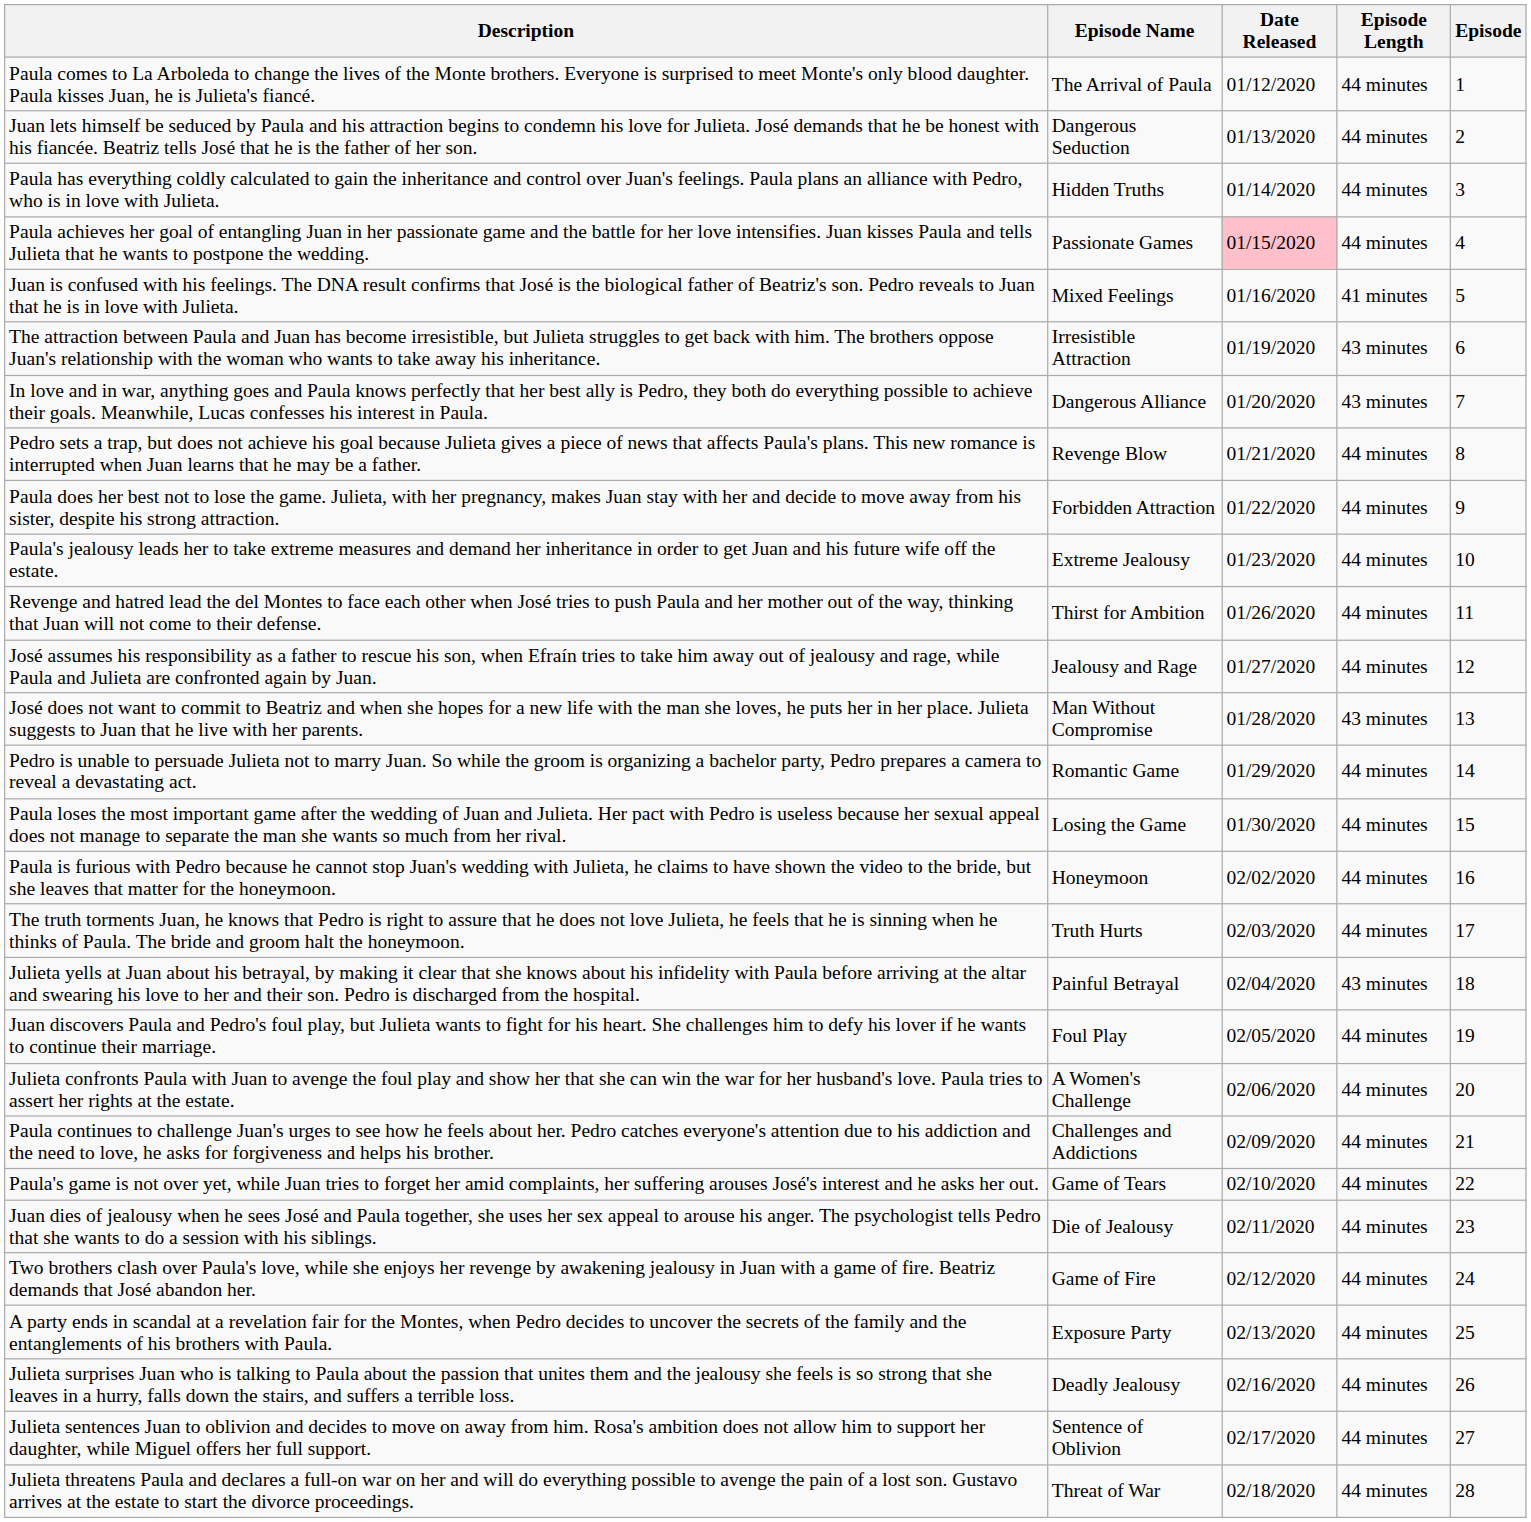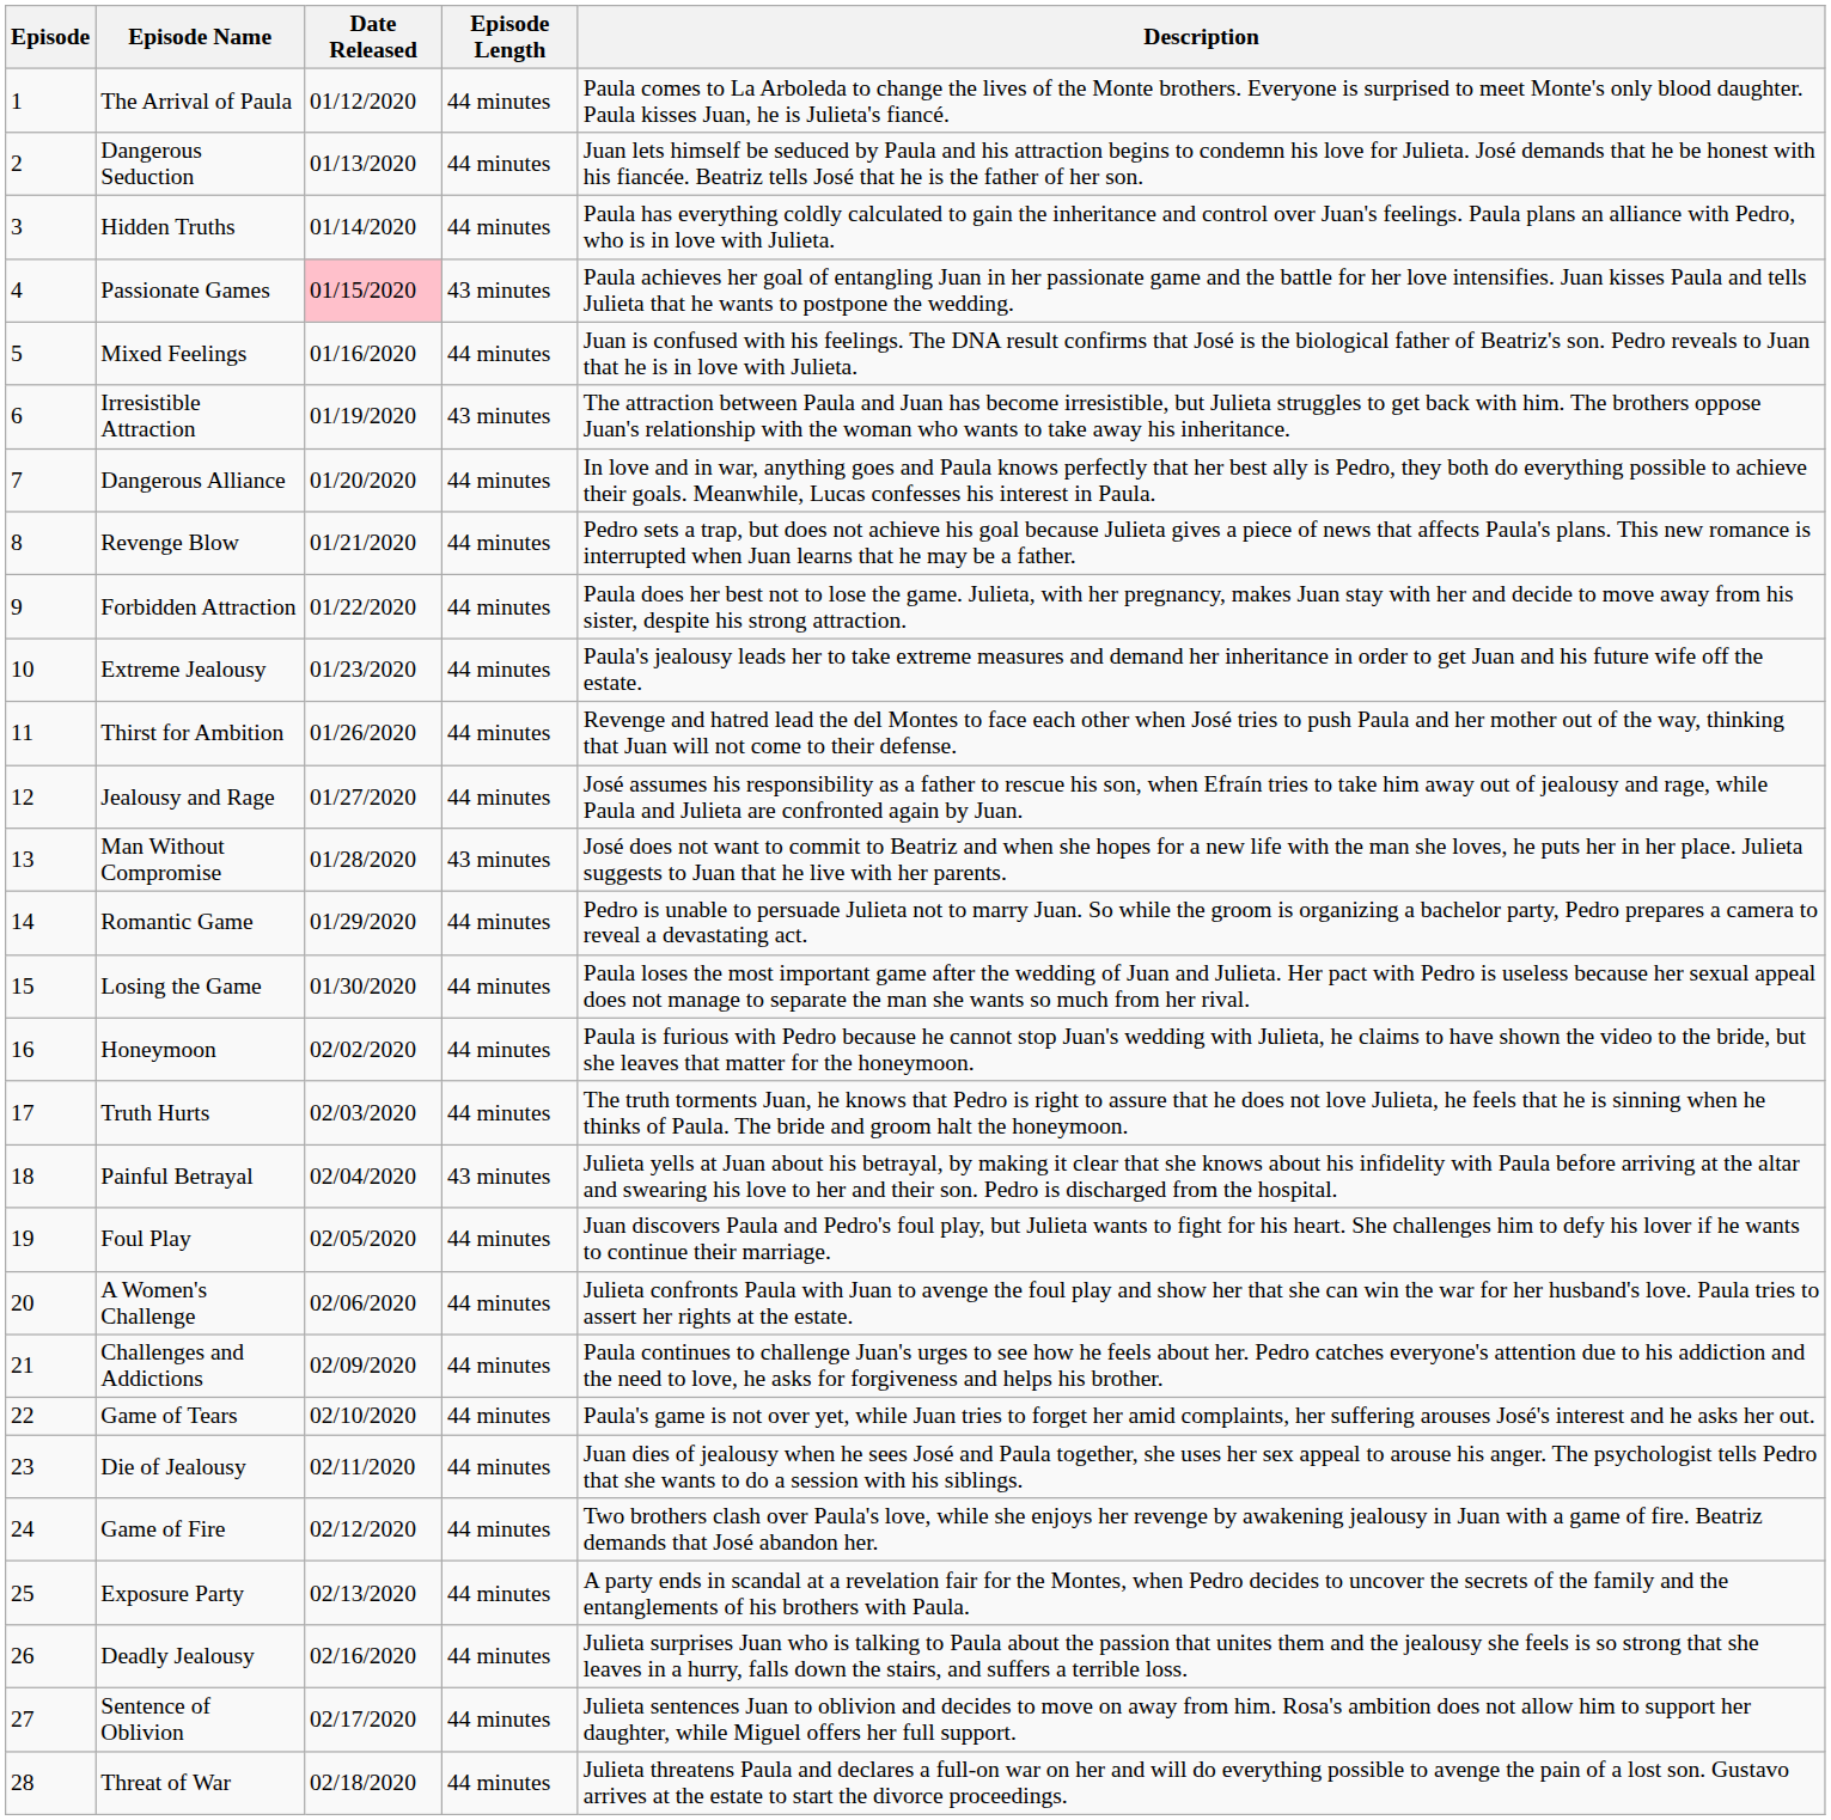 <table class="wikitable">
 <tr>
-<th>Description</th>
+<th>Episode</th>
 <th>Episode Name</th>
 <th>Date Released</th>
 <th>Episode Length</th>
-<th>Episode</th>
+<th>Description</th>
 </tr>
 <tr>
-<td>Paula comes to La Arboleda to change the lives of the Monte brothers. Everyone is surprised to meet Monte's only blood daughter. Paula kisses Juan, he is Julieta's fiancé.</td>
+<td>1</td>
 <td>The Arrival of Paula</td>
 <td>01/12/2020</td>
 <td>44 minutes</td>
-<td>1</td>
+<td>Paula comes to La Arboleda to change the lives of the Monte brothers. Everyone is surprised to meet Monte's only blood daughter. Paula kisses Juan, he is Julieta's fiancé.</td>
 </tr>
 <tr>
-<td>Juan lets himself be seduced by Paula and his attraction begins to condemn his love for Julieta. José demands that he be honest with his fiancée. Beatriz tells José that he is the father of her son.</td>
+<td>2</td>
 <td>Dangerous Seduction</td>
 <td>01/13/2020</td>
 <td>44 minutes</td>
-<td>2</td>
+<td>Juan lets himself be seduced by Paula and his attraction begins to condemn his love for Julieta. José demands that he be honest with his fiancée. Beatriz tells José that he is the father of her son.</td>
 </tr>
 <tr>
-<td>Paula has everything coldly calculated to gain the inheritance and control over Juan's feelings. Paula plans an alliance with Pedro, who is in love with Julieta.</td>
+<td>3</td>
 <td>Hidden Truths</td>
 <td>01/14/2020</td>
 <td>44 minutes</td>
-<td>3</td>
+<td>Paula has everything coldly calculated to gain the inheritance and control over Juan's feelings. Paula plans an alliance with Pedro, who is in love with Julieta.</td>
 </tr>
 <tr>
-<td>Paula achieves her goal of entangling Juan in her passionate game and the battle for her love intensifies. Juan kisses Paula and tells Julieta that he wants to postpone the wedding.</td>
+<td>4</td>
 <td>Passionate Games</td>
 <td style="background: pink;">01/15/2020</td>
-<td>44 minutes</td>
-<td>4</td>
+<td>43 minutes</td>
+<td>Paula achieves her goal of entangling Juan in her passionate game and the battle for her love intensifies. Juan kisses Paula and tells Julieta that he wants to postpone the wedding.</td>
 </tr>
 <tr>
-<td>Juan is confused with his feelings. The DNA result confirms that José is the biological father of Beatriz's son. Pedro reveals to Juan that he is in love with Julieta.</td>
+<td>5</td>
 <td>Mixed Feelings</td>
 <td>01/16/2020</td>
-<td>41 minutes</td>
-<td>5</td>
+<td>44 minutes</td>
+<td>Juan is confused with his feelings. The DNA result confirms that José is the biological father of Beatriz's son. Pedro reveals to Juan that he is in love with Julieta.</td>
 </tr>
 <tr>
-<td>The attraction between Paula and Juan has become irresistible, but Julieta struggles to get back with him. The brothers oppose Juan's relationship with the woman who wants to take away his inheritance.</td>
+<td>6</td>
 <td>Irresistible Attraction</td>
 <td>01/19/2020</td>
 <td>43 minutes</td>
-<td>6</td>
+<td>The attraction between Paula and Juan has become irresistible, but Julieta struggles to get back with him. The brothers oppose Juan's relationship with the woman who wants to take away his inheritance.</td>
 </tr>
 <tr>
-<td>In love and in war, anything goes and Paula knows perfectly that her best ally is Pedro, they both do everything possible to achieve their goals. Meanwhile, Lucas confesses his interest in Paula.</td>
+<td>7</td>
 <td>Dangerous Alliance</td>
 <td>01/20/2020</td>
-<td>43 minutes</td>
-<td>7</td>
+<td>44 minutes</td>
+<td>In love and in war, anything goes and Paula knows perfectly that her best ally is Pedro, they both do everything possible to achieve their goals. Meanwhile, Lucas confesses his interest in Paula.</td>
 </tr>
 <tr>
-<td>Pedro sets a trap, but does not achieve his goal because Julieta gives a piece of news that affects Paula's plans. This new romance is interrupted when Juan learns that he may be a father.</td>
+<td>8</td>
 <td>Revenge Blow</td>
 <td>01/21/2020</td>
 <td>44 minutes</td>
-<td>8</td>
+<td>Pedro sets a trap, but does not achieve his goal because Julieta gives a piece of news that affects Paula's plans. This new romance is interrupted when Juan learns that he may be a father.</td>
 </tr>
 <tr>
-<td>Paula does her best not to lose the game. Julieta, with her pregnancy, makes Juan stay with her and decide to move away from his sister, despite his strong attraction.</td>
+<td>9</td>
 <td>Forbidden Attraction</td>
 <td>01/22/2020</td>
 <td>44 minutes</td>
-<td>9</td>
+<td>Paula does her best not to lose the game. Julieta, with her pregnancy, makes Juan stay with her and decide to move away from his sister, despite his strong attraction.</td>
 </tr>
 <tr>
-<td>Paula's jealousy leads her to take extreme measures and demand her inheritance in order to get Juan and his future wife off the estate.</td>
+<td>10</td>
 <td>Extreme Jealousy</td>
 <td>01/23/2020</td>
 <td>44 minutes</td>
-<td>10</td>
+<td>Paula's jealousy leads her to take extreme measures and demand her inheritance in order to get Juan and his future wife off the estate.</td>
 </tr>
 <tr>
-<td>Revenge and hatred lead the del Montes to face each other when José tries to push Paula and her mother out of the way, thinking that Juan will not come to their defense.</td>
+<td>11</td>
 <td>Thirst for Ambition</td>
 <td>01/26/2020</td>
 <td>44 minutes</td>
-<td>11</td>
+<td>Revenge and hatred lead the del Montes to face each other when José tries to push Paula and her mother out of the way, thinking that Juan will not come to their defense.</td>
 </tr>
 <tr>
-<td>José assumes his responsibility as a father to rescue his son, when Efraín tries to take him away out of jealousy and rage, while Paula and Julieta are confronted again by Juan.</td>
+<td>12</td>
 <td>Jealousy and Rage</td>
 <td>01/27/2020</td>
 <td>44 minutes</td>
-<td>12</td>
+<td>José assumes his responsibility as a father to rescue his son, when Efraín tries to take him away out of jealousy and rage, while Paula and Julieta are confronted again by Juan.</td>
 </tr>
 <tr>
-<td>José does not want to commit to Beatriz and when she hopes for a new life with the man she loves, he puts her in her place. Julieta suggests to Juan that he live with her parents.</td>
+<td>13</td>
 <td>Man Without Compromise</td>
 <td>01/28/2020</td>
 <td>43 minutes</td>
-<td>13</td>
+<td>José does not want to commit to Beatriz and when she hopes for a new life with the man she loves, he puts her in her place. Julieta suggests to Juan that he live with her parents.</td>
 </tr>
 <tr>
-<td>Pedro is unable to persuade Julieta not to marry Juan. So while the groom is organizing a bachelor party, Pedro prepares a camera to reveal a devastating act.</td>
+<td>14</td>
 <td>Romantic Game</td>
 <td>01/29/2020</td>
 <td>44 minutes</td>
-<td>14</td>
+<td>Pedro is unable to persuade Julieta not to marry Juan. So while the groom is organizing a bachelor party, Pedro prepares a camera to reveal a devastating act.</td>
 </tr>
 <tr>
-<td>Paula loses the most important game after the wedding of Juan and Julieta. Her pact with Pedro is useless because her sexual appeal does not manage to separate the man she wants so much from her rival.</td>
+<td>15</td>
 <td>Losing the Game</td>
 <td>01/30/2020</td>
 <td>44 minutes</td>
-<td>15</td>
+<td>Paula loses the most important game after the wedding of Juan and Julieta. Her pact with Pedro is useless because her sexual appeal does not manage to separate the man she wants so much from her rival.</td>
 </tr>
 <tr>
-<td>Paula is furious with Pedro because he cannot stop Juan's wedding with Julieta, he claims to have shown the video to the bride, but she leaves that matter for the honeymoon.</td>
+<td>16</td>
 <td>Honeymoon</td>
 <td>02/02/2020</td>
 <td>44 minutes</td>
-<td>16</td>
+<td>Paula is furious with Pedro because he cannot stop Juan's wedding with Julieta, he claims to have shown the video to the bride, but she leaves that matter for the honeymoon.</td>
 </tr>
 <tr>
-<td>The truth torments Juan, he knows that Pedro is right to assure that he does not love Julieta, he feels that he is sinning when he thinks of Paula. The bride and groom halt the honeymoon.</td>
+<td>17</td>
 <td>Truth Hurts</td>
 <td>02/03/2020</td>
 <td>44 minutes</td>
-<td>17</td>
+<td>The truth torments Juan, he knows that Pedro is right to assure that he does not love Julieta, he feels that he is sinning when he thinks of Paula. The bride and groom halt the honeymoon.</td>
 </tr>
 <tr>
-<td>Julieta yells at Juan about his betrayal, by making it clear that she knows about his infidelity with Paula before arriving at the altar and swearing his love to her and their son. Pedro is discharged from the hospital.</td>
+<td>18</td>
 <td>Painful Betrayal</td>
 <td>02/04/2020</td>
 <td>43 minutes</td>
-<td>18</td>
+<td>Julieta yells at Juan about his betrayal, by making it clear that she knows about his infidelity with Paula before arriving at the altar and swearing his love to her and their son. Pedro is discharged from the hospital.</td>
 </tr>
 <tr>
-<td>Juan discovers Paula and Pedro's foul play, but Julieta wants to fight for his heart. She challenges him to defy his lover if he wants to continue their marriage.</td>
+<td>19</td>
 <td>Foul Play</td>
 <td>02/05/2020</td>
 <td>44 minutes</td>
-<td>19</td>
+<td>Juan discovers Paula and Pedro's foul play, but Julieta wants to fight for his heart. She challenges him to defy his lover if he wants to continue their marriage.</td>
 </tr>
 <tr>
-<td>Julieta confronts Paula with Juan to avenge the foul play and show her that she can win the war for her husband's love. Paula tries to assert her rights at the estate.</td>
+<td>20</td>
 <td>A Women's Challenge</td>
 <td>02/06/2020</td>
 <td>44 minutes</td>
-<td>20</td>
+<td>Julieta confronts Paula with Juan to avenge the foul play and show her that she can win the war for her husband's love. Paula tries to assert her rights at the estate.</td>
 </tr>
 <tr>
-<td>Paula continues to challenge Juan's urges to see how he feels about her. Pedro catches everyone's attention due to his addiction and the need to love, he asks for forgiveness and helps his brother.</td>
+<td>21</td>
 <td>Challenges and Addictions</td>
 <td>02/09/2020</td>
 <td>44 minutes</td>
-<td>21</td>
+<td>Paula continues to challenge Juan's urges to see how he feels about her. Pedro catches everyone's attention due to his addiction and the need to love, he asks for forgiveness and helps his brother.</td>
 </tr>
 <tr>
-<td>Paula's game is not over yet, while Juan tries to forget her amid complaints, her suffering arouses José's interest and he asks her out.</td>
+<td>22</td>
 <td>Game of Tears</td>
 <td>02/10/2020</td>
 <td>44 minutes</td>
-<td>22</td>
+<td>Paula's game is not over yet, while Juan tries to forget her amid complaints, her suffering arouses José's interest and he asks her out.</td>
 </tr>
 <tr>
-<td>Juan dies of jealousy when he sees José and Paula together, she uses her sex appeal to arouse his anger. The psychologist tells Pedro that she wants to do a session with his siblings.</td>
+<td>23</td>
 <td>Die of Jealousy</td>
 <td>02/11/2020</td>
 <td>44 minutes</td>
-<td>23</td>
+<td>Juan dies of jealousy when he sees José and Paula together, she uses her sex appeal to arouse his anger. The psychologist tells Pedro that she wants to do a session with his siblings.</td>
 </tr>
 <tr>
-<td>Two brothers clash over Paula's love, while she enjoys her revenge by awakening jealousy in Juan with a game of fire. Beatriz demands that José abandon her.</td>
+<td>24</td>
 <td>Game of Fire</td>
 <td>02/12/2020</td>
 <td>44 minutes</td>
-<td>24</td>
+<td>Two brothers clash over Paula's love, while she enjoys her revenge by awakening jealousy in Juan with a game of fire. Beatriz demands that José abandon her.</td>
 </tr>
 <tr>
-<td>A party ends in scandal at a revelation fair for the Montes, when Pedro decides to uncover the secrets of the family and the entanglements of his brothers with Paula.</td>
+<td>25</td>
 <td>Exposure Party</td>
 <td>02/13/2020</td>
 <td>44 minutes</td>
-<td>25</td>
+<td>A party ends in scandal at a revelation fair for the Montes, when Pedro decides to uncover the secrets of the family and the entanglements of his brothers with Paula.</td>
 </tr>
 <tr>
-<td>Julieta surprises Juan who is talking to Paula about the passion that unites them and the jealousy she feels is so strong that she leaves in a hurry, falls down the stairs, and suffers a terrible loss.</td>
+<td>26</td>
 <td>Deadly Jealousy</td>
 <td>02/16/2020</td>
 <td>44 minutes</td>
-<td>26</td>
+<td>Julieta surprises Juan who is talking to Paula about the passion that unites them and the jealousy she feels is so strong that she leaves in a hurry, falls down the stairs, and suffers a terrible loss.</td>
 </tr>
 <tr>
-<td>Julieta sentences Juan to oblivion and decides to move on away from him. Rosa's ambition does not allow him to support her daughter, while Miguel offers her full support.</td>
+<td>27</td>
 <td>Sentence of Oblivion</td>
 <td>02/17/2020</td>
 <td>44 minutes</td>
-<td>27</td>
+<td>Julieta sentences Juan to oblivion and decides to move on away from him. Rosa's ambition does not allow him to support her daughter, while Miguel offers her full support.</td>
 </tr>
 <tr>
-<td>Julieta threatens Paula and declares a full-on war on her and will do everything possible to avenge the pain of a lost son. Gustavo arrives at the estate to start the divorce proceedings.</td>
+<td>28</td>
 <td>Threat of War</td>
 <td>02/18/2020</td>
 <td>44 minutes</td>
-<td>28</td>
+<td>Julieta threatens Paula and declares a full-on war on her and will do everything possible to avenge the pain of a lost son. Gustavo arrives at the estate to start the divorce proceedings.</td>
 </tr>
 </table>
